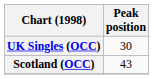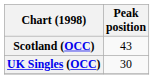 <table class="wikitable sortable plainrowheaders" style="text-align:center">
 <tr>
 <th scope="col">Chart (1998)</th>
 <th scope="col">Peak<br>position</th>
 </tr>
 <tr>
+<th scope="row">Scotland (<a href='#'>OCC</a>)</th>
+<td>43</td>
+</tr>
+<tr>
 <th scope="row"><a href='#'>UK Singles</a> (<a href='#'>OCC</a>)</th>
 <td>30</td>
 </tr>
 <tr>
-<th scope="row">Scotland (<a href='#'>OCC</a>)</th>
-<td>43</td>
-</tr>
-<tr>
 </tr>
 </table>
